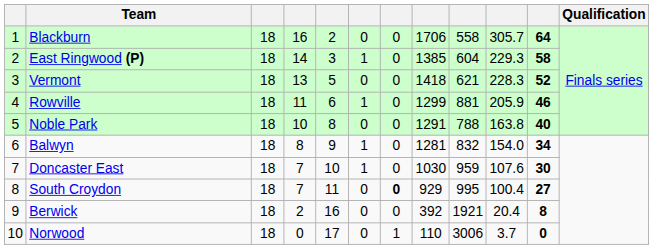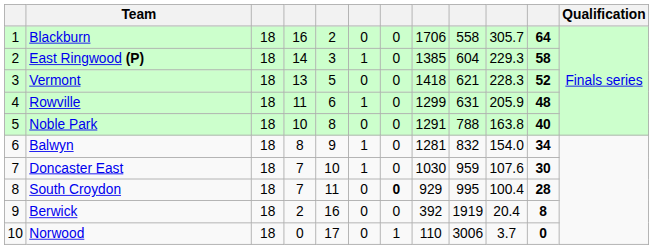 <table class="wikitable" style="text-align:center; margin-bottom:0">
 <tr>
 <th style="width:10px"></th>
 <th style="width:35%;">Team</th>
 <th style="width:30px;"></th>
 <th style="width:30px;"></th>
 <th style="width:30px;"></th>
 <th style="width:30px;"></th>
 <th style="width:30px;"></th>
 <th style="width:30px;"></th>
 <th style="width:30px;"></th>
 <th style="width:30px;"></th>
 <th style="width:30px;"></th>
 <th>Qualification</th>
 </tr>
 <tr style="background:#ccffcc;">
 <td>1</td>
 <td style="text-align:left;"><a href='#'>Blackburn</a></td>
 <td>18</td>
 <td>16</td>
 <td>2</td>
 <td>0</td>
 <td>0</td>
 <td>1706</td>
 <td>558</td>
 <td>305.7</td>
 <td><strong>64</strong></td>
 <td rowspan=5><a href='#'>Finals series</a></td>
 </tr>
 <tr style="background:#ccffcc;">
 <td>2</td>
 <td style="text-align:left;"><a href='#'>East Ringwood</a> <strong>(P)</strong></td>
 <td>18</td>
 <td>14</td>
 <td>3</td>
 <td>1</td>
 <td>0</td>
 <td>1385</td>
 <td>604</td>
 <td>229.3</td>
 <td><strong>58</strong></td>
 </tr>
 <tr style="background:#ccffcc;">
 <td>3</td>
 <td style="text-align:left;"><a href='#'>Vermont</a></td>
 <td>18</td>
 <td>13</td>
 <td>5</td>
 <td>0</td>
 <td>0</td>
 <td>1418</td>
 <td>621</td>
 <td>228.3</td>
 <td><strong>52</strong></td>
 </tr>
 <tr style="background:#ccffcc;">
 <td>4</td>
 <td style="text-align:left;"><a href='#'>Rowville</a></td>
 <td>18</td>
 <td>11</td>
 <td>6</td>
 <td>1</td>
 <td>0</td>
 <td>1299</td>
-<td>881</td>
+<td>631</td>
 <td>205.9</td>
-<td><strong>46</strong></td>
+<td><strong>48</strong></td>
 </tr>
 <tr style="background:#ccffcc;">
 <td>5</td>
 <td style="text-align:left;"><a href='#'>Noble Park</a></td>
 <td>18</td>
 <td>10</td>
 <td>8</td>
 <td>0</td>
 <td>0</td>
 <td>1291</td>
 <td>788</td>
 <td>163.8</td>
 <td><strong>40</strong></td>
 </tr>
 <tr>
 <td>6</td>
 <td style="text-align:left;"><a href='#'>Balwyn</a></td>
 <td>18</td>
 <td>8</td>
 <td>9</td>
 <td>1</td>
 <td>0</td>
 <td>1281</td>
 <td>832</td>
 <td>154.0</td>
 <td><strong>34</strong></td>
 <td rowspan=5></td>
 </tr>
 <tr>
 <td>7</td>
 <td style="text-align:left;"><a href='#'>Doncaster East</a></td>
 <td>18</td>
 <td>7</td>
 <td>10</td>
 <td>1</td>
 <td>0</td>
 <td>1030</td>
 <td>959</td>
 <td>107.6</td>
 <td><strong>30</strong></td>
 </tr>
 <tr>
 <td>8</td>
 <td style="text-align:left;"><a href='#'>South Croydon</a></td>
 <td>18</td>
 <td>7</td>
 <td>11</td>
 <td>0</td>
 <td><strong>0</strong></td>
 <td>929</td>
 <td>995</td>
 <td>100.4</td>
-<td><strong>27</strong></td>
+<td><strong>28</strong></td>
 </tr>
 <tr>
 <td>9</td>
 <td style="text-align:left;"><a href='#'>Berwick</a></td>
 <td>18</td>
 <td>2</td>
 <td>16</td>
 <td>0</td>
 <td>0</td>
 <td>392</td>
-<td>1921</td>
+<td>1919</td>
 <td>20.4</td>
 <td><strong>8</strong></td>
 </tr>
 <tr>
 <td>10</td>
 <td style="text-align:left;"><a href='#'>Norwood</a></td>
 <td>18</td>
 <td>0</td>
 <td>17</td>
 <td>0</td>
 <td>1</td>
 <td>110</td>
 <td>3006</td>
 <td>3.7</td>
 <td><strong>0</strong></td>
 </tr>
 </table>
